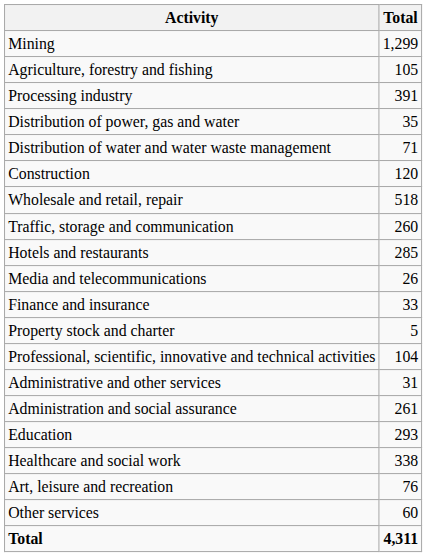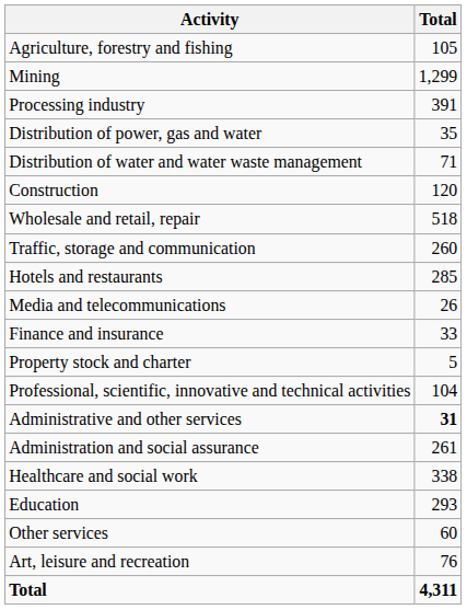 <table class="wikitable sortable" style="font-size:95%;">
 <tr>
 <th>Activity</th>
 <th>Total</th>
 </tr>
 <tr>
+<td>Agriculture, forestry and fishing</td>
+<td align="right">105</td>
+</tr>
+<tr>
 <td>Mining</td>
 <td align="right">1,299</td>
-</tr>
-<tr>
-<td>Agriculture, forestry and fishing</td>
-<td align="right">105</td>
 </tr>
 <tr>
 <td>Processing industry</td>
 <td align="right">391</td>
 </tr>
 <tr>
 <td>Distribution of power, gas and water</td>
 <td align="right">35</td>
 </tr>
 <tr>
 <td>Distribution of water and water waste management</td>
 <td align="right">71</td>
 </tr>
 <tr>
 <td>Construction</td>
 <td align="right">120</td>
 </tr>
 <tr>
 <td>Wholesale and retail, repair</td>
 <td align="right">518</td>
 </tr>
 <tr>
 <td>Traffic, storage and communication</td>
 <td align="right">260</td>
 </tr>
 <tr>
 <td>Hotels and restaurants</td>
 <td align="right">285</td>
 </tr>
 <tr>
 <td>Media and telecommunications</td>
 <td align="right">26</td>
 </tr>
 <tr>
 <td>Finance and insurance</td>
 <td align="right">33</td>
 </tr>
 <tr>
 <td>Property stock and charter</td>
 <td align="right">5</td>
 </tr>
 <tr>
 <td>Professional, scientific, innovative and technical activities</td>
 <td align="right">104</td>
 </tr>
 <tr>
 <td>Administrative and other services</td>
-<td align="right">31</td>
+<td align="right"><strong>31</strong></td>
 </tr>
 <tr>
 <td>Administration and social assurance</td>
 <td align="right">261</td>
 </tr>
 <tr>
+<td>Healthcare and social work</td>
+<td align="right">338</td>
+</tr>
+<tr>
 <td>Education</td>
 <td align="right">293</td>
 </tr>
 <tr>
-<td>Healthcare and social work</td>
-<td align="right">338</td>
+<td>Other services</td>
+<td align="right">60</td>
 </tr>
 <tr>
 <td>Art, leisure and recreation</td>
 <td align="right">76</td>
-</tr>
-<tr>
-<td>Other services</td>
-<td align="right">60</td>
 </tr>
 <tr class="sortbottom">
 <td><strong>Total</strong></td>
 <td align="right"><strong>4,311</strong></td>
 </tr>
 </table>
